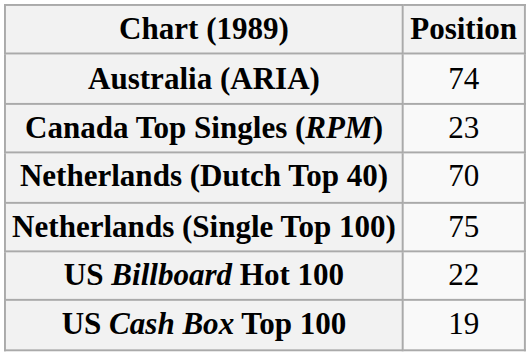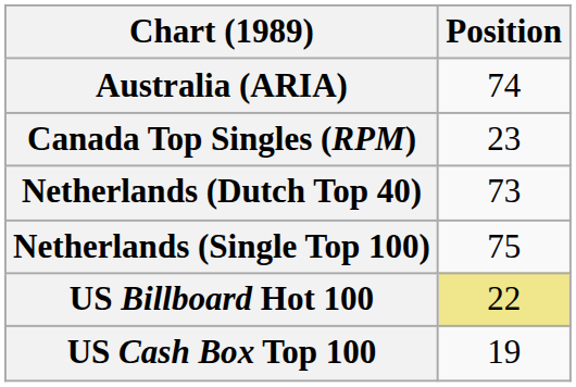 <table class="wikitable sortable plainrowheaders" style="text-align:center">
 <tr>
 <th>Chart (1989)</th>
 <th>Position</th>
 </tr>
 <tr>
 <th scope="row">Australia (ARIA)</th>
 <td>74</td>
 </tr>
 <tr>
 <th scope="row">Canada Top Singles (<em>RPM</em>)</th>
 <td>23</td>
 </tr>
 <tr>
 <th scope="row">Netherlands (Dutch Top 40)</th>
-<td>70</td>
+<td>73</td>
 </tr>
 <tr>
 <th scope="row">Netherlands (Single Top 100)</th>
 <td>75</td>
 </tr>
 <tr>
 <th scope="row">US <em>Billboard</em> Hot 100</th>
-<td>22</td>
+<td style="background: khaki;">22</td>
 </tr>
 <tr>
 <th scope="row">US <em>Cash Box</em> Top 100</th>
 <td>19</td>
 </tr>
 </table>
